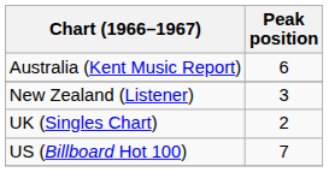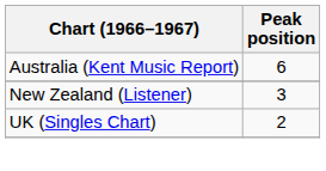 <table class="wikitable sortable">
 <tr>
 <th>Chart (1966–1967)</th>
 <th>Peak<br>position</th>
 </tr>
 <tr>
 <td>Australia (<a href='#'>Kent Music Report</a>)</td>
 <td style="text-align:center;">6</td>
 </tr>
 <tr>
 </tr>
 <tr>
 </tr>
 <tr>
 </tr>
 <tr>
 </tr>
 <tr>
 </tr>
 <tr>
 </tr>
 <tr>
 </tr>
 <tr>
 <td>New Zealand (<a href='#'>Listener</a>)</td>
 <td style="text-align:center;">3</td>
 </tr>
 <tr>
 <td>UK (<a href='#'>Singles Chart</a>)</td>
 <td style="text-align:center;">2</td>
 </tr>
 <tr>
-<td>US (<a href='#'><em>Billboard</em> Hot 100</a>)</td>
-<td style="text-align:center;">7</td>
-</tr>
-<tr>
 </tr>
 </table>
